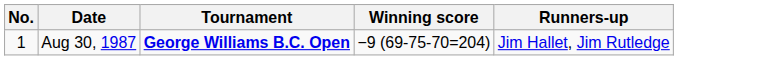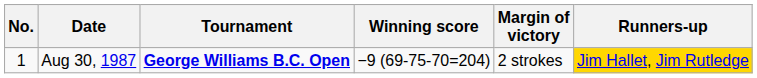 <table class="wikitable" style="font-size:95%;">
 <tr>
 <th>No.</th>
 <th>Date</th>
 <th>Tournament</th>
 <th>Winning score</th>
+<th>Margin of<br>victory</th>
 <th>Runners-up</th>
 </tr>
 <tr>
 <td align=center>1</td>
 <td align=right>Aug 30, <a href='#'>1987</a></td>
 <td><strong><a href='#'>George Williams B.C. Open</a></strong></td>
 <td>−9 (69-75-70=204)</td>
-<td> <a href='#'>Jim Hallet</a>,  <a href='#'>Jim Rutledge</a></td>
+<td>2 strokes</td>
+<td style="background: gold;"> <a href='#'>Jim Hallet</a>,  <a href='#'>Jim Rutledge</a></td>
 </tr>
 </table>
